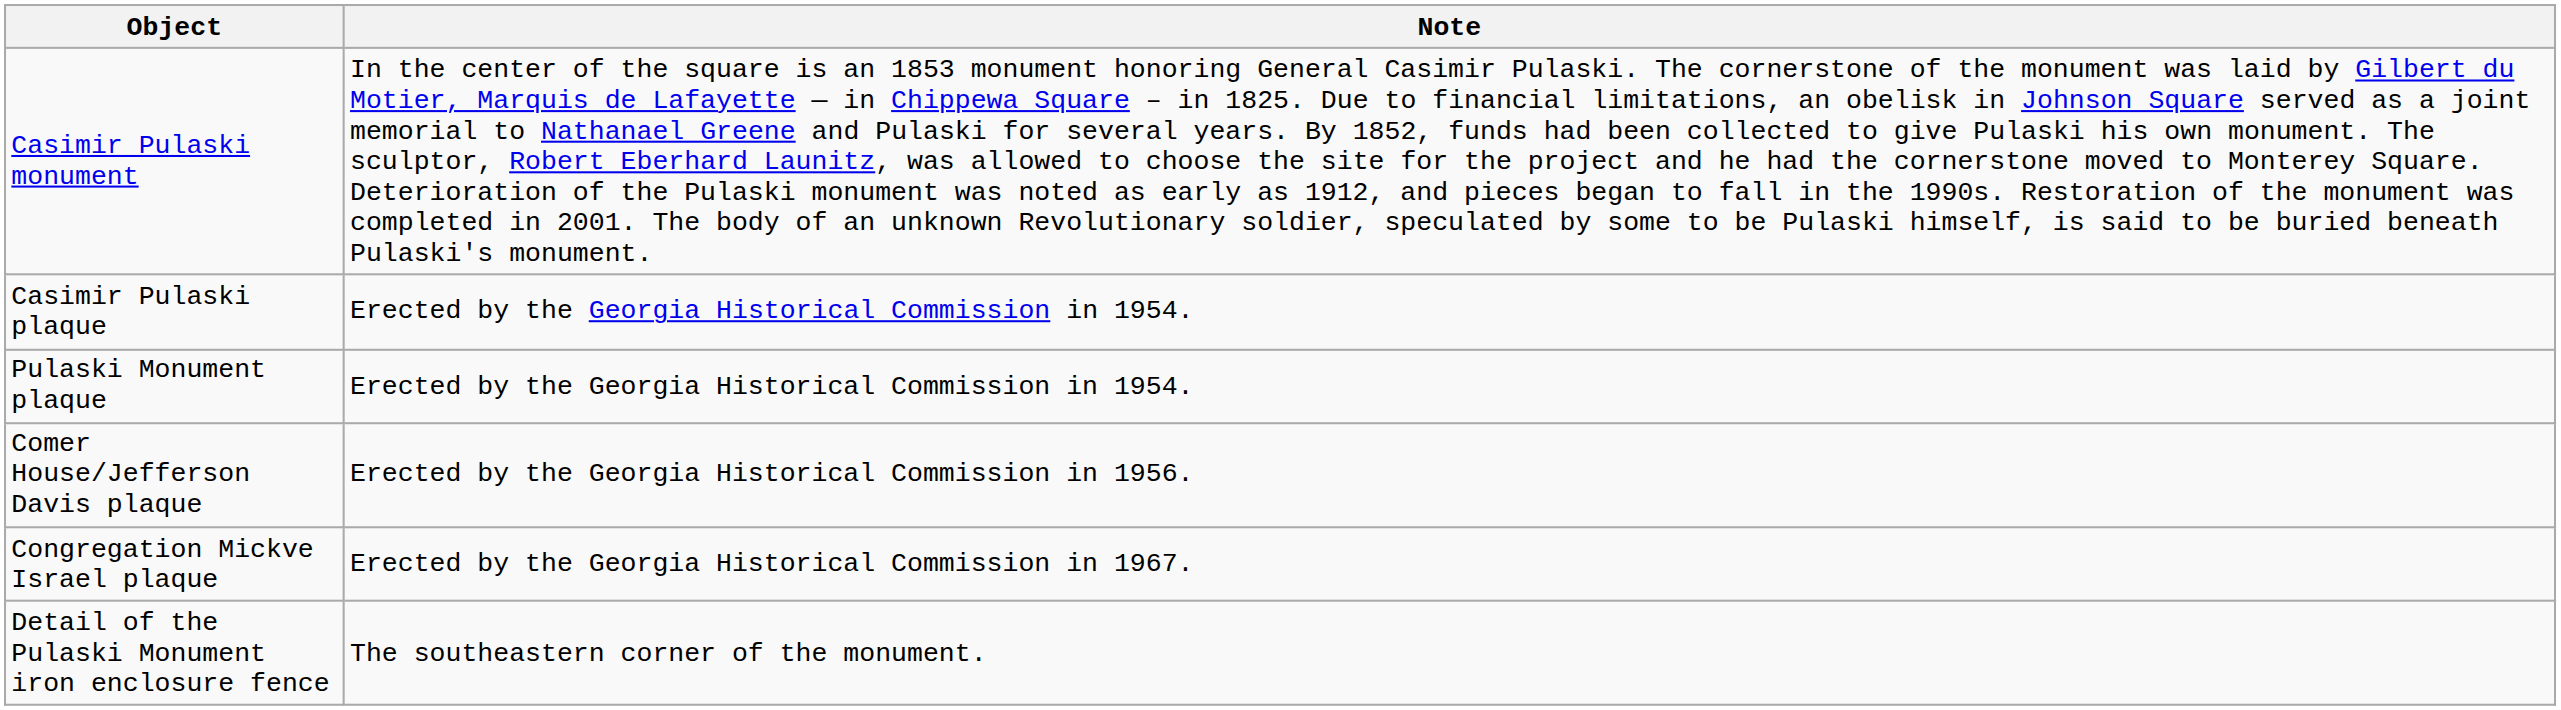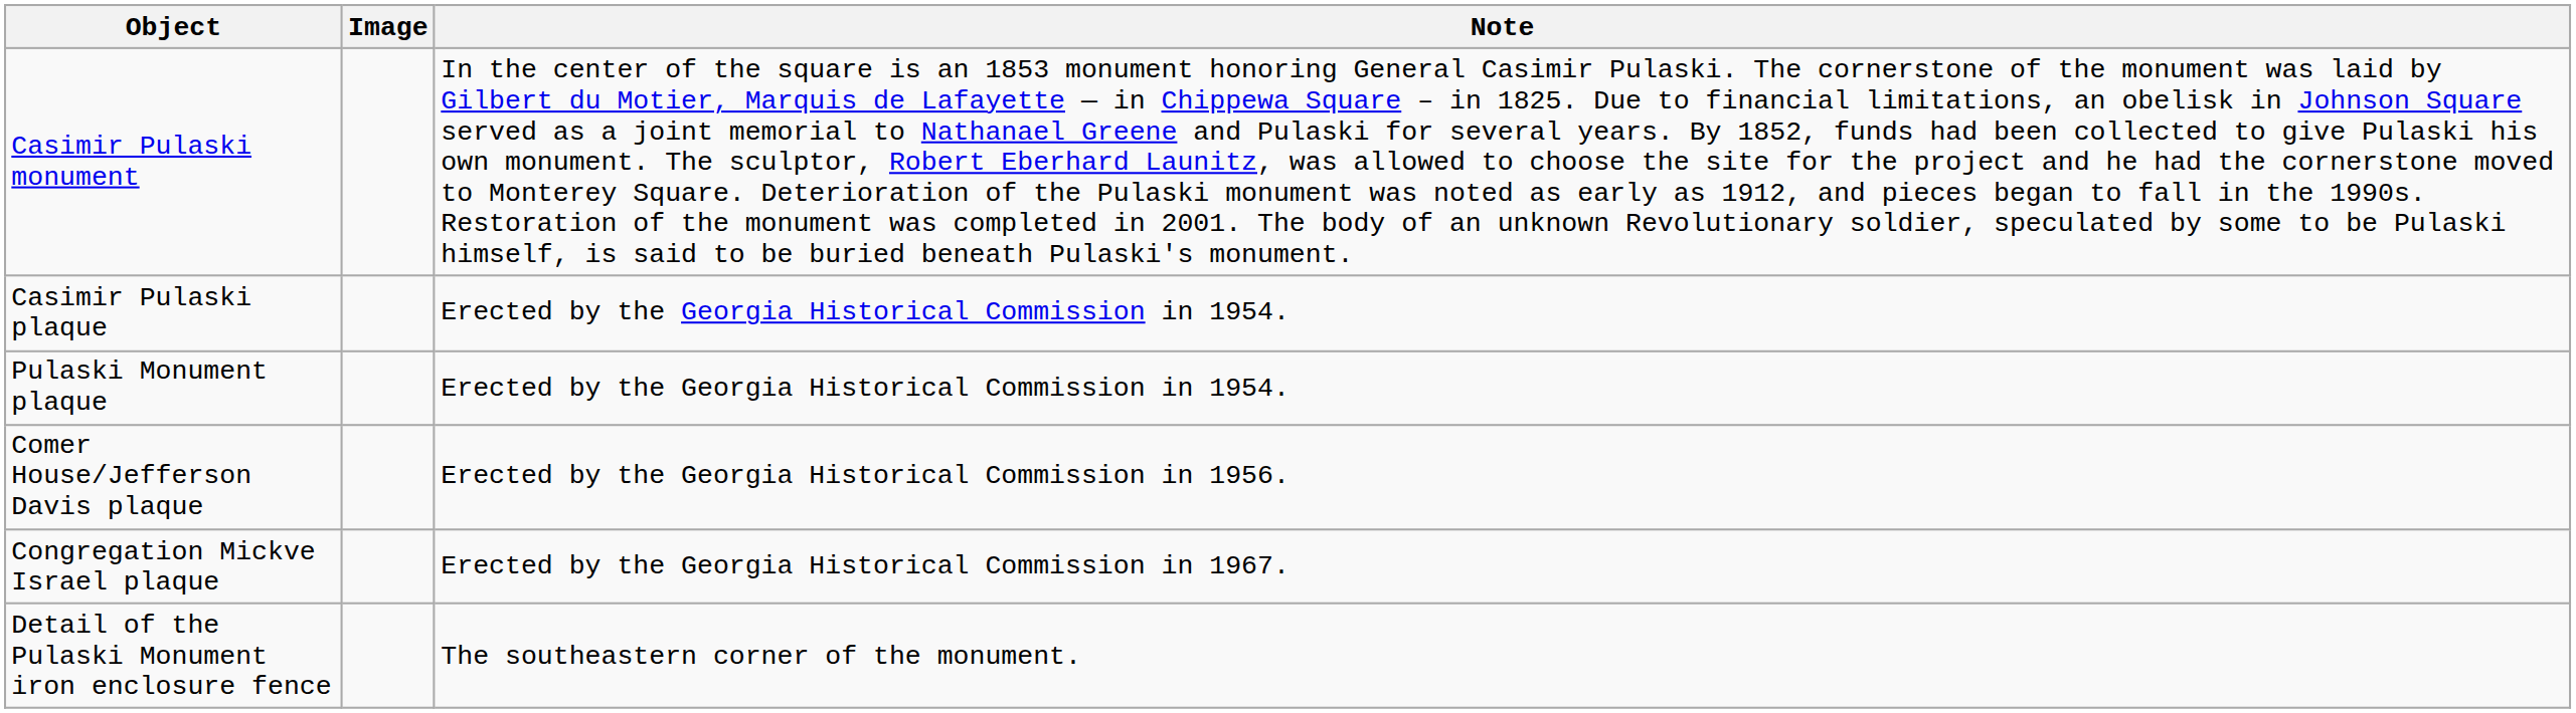 <table class="wikitable">
 <tr>
 <th>Object</th>
+<th>Image</th>
 <th>Note</th>
 </tr>
 <tr>
 <td><a href='#'>Casimir Pulaski monument</a></td>
+<td></td>
 <td>In the center of the square is an 1853 monument honoring General Casimir Pulaski. The cornerstone of the monument was laid by <a href='#'>Gilbert du Motier, Marquis de Lafayette</a> — in <a href='#'>Chippewa Square</a> – in 1825. Due to financial limitations, an obelisk in <a href='#'>Johnson Square</a>  served as a joint memorial to <a href='#'>Nathanael Greene</a> and Pulaski for several years. By 1852, funds had been collected to give Pulaski his own monument. The sculptor, <a href='#'>Robert Eberhard Launitz</a>, was allowed to choose the site for the project and he had the cornerstone moved to Monterey Square. Deterioration of the Pulaski monument was noted as early as 1912, and pieces began to fall in the 1990s. Restoration of the monument was completed in 2001. The body of an unknown Revolutionary soldier, speculated by some to be Pulaski himself, is said to be buried beneath Pulaski's monument.</td>
 </tr>
 <tr>
 <td>Casimir Pulaski plaque</td>
+<td></td>
 <td>Erected by the <a href='#'>Georgia Historical Commission</a> in 1954.</td>
 </tr>
 <tr>
 <td>Pulaski Monument plaque</td>
+<td></td>
 <td>Erected by the Georgia Historical Commission in 1954.</td>
 </tr>
 <tr>
 <td>Comer House/Jefferson Davis plaque</td>
+<td></td>
 <td>Erected by the Georgia Historical Commission in 1956.</td>
 </tr>
 <tr>
 <td>Congregation Mickve Israel plaque</td>
+<td></td>
 <td>Erected by the Georgia Historical Commission in 1967.</td>
 </tr>
 <tr>
 <td>Detail of the Pulaski Monument iron enclosure fence</td>
+<td></td>
 <td>The southeastern corner of the monument.</td>
 </tr>
 </table>
